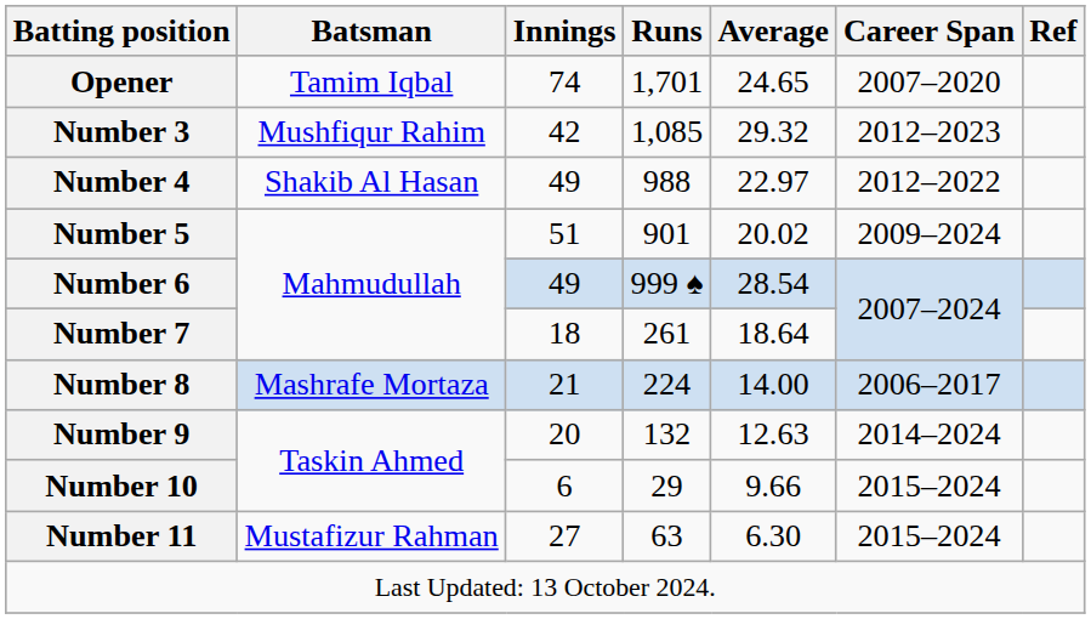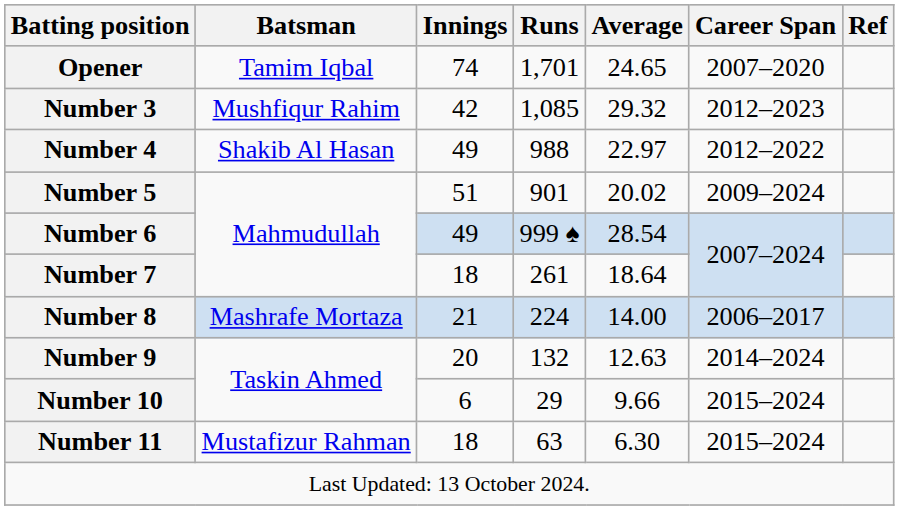 <table class="wikitable sortable" style=text-align:center;>
 <tr>
 <th scope="col">Batting position</th>
 <th scope="col">Batsman</th>
 <th scope="col">Innings</th>
 <th scope="col">Runs</th>
 <th scope="col">Average</th>
 <th scope="col">Career Span</th>
 <th scope="col">Ref</th>
 </tr>
 <tr>
 <th scope=row style=text-align:center;>Opener</th>
 <td><a href='#'>Tamim Iqbal</a></td>
 <td>74</td>
 <td>1,701</td>
 <td>24.65</td>
 <td>2007–2020</td>
 <td></td>
 </tr>
 <tr>
 <th scope=row style=text-align:center;>Number 3</th>
 <td><a href='#'>Mushfiqur Rahim</a></td>
 <td>42</td>
 <td>1,085</td>
 <td>29.32</td>
 <td>2012–2023</td>
 <td></td>
 </tr>
 <tr>
 <th scope=row style=text-align:center;>Number 4</th>
 <td><a href='#'>Shakib Al Hasan</a></td>
 <td>49</td>
 <td>988</td>
 <td>22.97</td>
 <td>2012–2022</td>
 <td></td>
 </tr>
 <tr>
 <th scope=row style=text-align:center;>Number 5</th>
 <td rowspan=3><a href='#'>Mahmudullah</a></td>
 <td>51</td>
 <td>901</td>
 <td>20.02</td>
 <td>2009–2024</td>
 <td></td>
 </tr>
 <tr bgcolor=#cee0f2>
 <th scope=row style=text-align:center;>Number 6</th>
 <td>49</td>
 <td>999 ♠</td>
 <td>28.54</td>
 <td rowspan=2>2007–2024</td>
 <td></td>
 </tr>
 <tr>
 <th scope=row style=text-align:center;>Number 7</th>
 <td>18</td>
 <td>261</td>
 <td>18.64</td>
 <td></td>
 </tr>
 <tr bgcolor=#cee0f2>
 <th scope=row style=text-align:center;>Number 8</th>
 <td><a href='#'>Mashrafe Mortaza</a></td>
 <td>21</td>
 <td>224</td>
 <td>14.00</td>
 <td>2006–2017</td>
 <td></td>
 </tr>
 <tr>
 <th scope=row style=text-align:center;>Number 9</th>
 <td rowspan=2><a href='#'>Taskin Ahmed</a></td>
 <td>20</td>
 <td>132</td>
 <td>12.63</td>
 <td>2014–2024</td>
 <td></td>
 </tr>
 <tr>
 <th scope=row style=text-align:center;>Number 10</th>
 <td>6</td>
 <td>29</td>
 <td>9.66</td>
 <td>2015–2024</td>
 <td></td>
 </tr>
 <tr>
 <th scope=row style=text-align:center;>Number 11</th>
 <td><a href='#'>Mustafizur Rahman</a></td>
-<td>27</td>
+<td>18</td>
 <td>63</td>
 <td>6.30</td>
 <td>2015–2024</td>
 <td></td>
 </tr>
 <tr>
 <td colspan=7><small>Last Updated: 13 October 2024. </small></td>
 </tr>
 </table>
